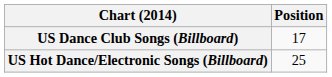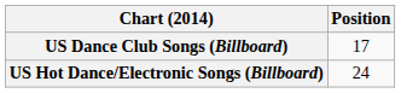 <table class="wikitable sortable plainrowheaders" style="text-align:center;">
 <tr>
 <th scope="col">Chart (2014)</th>
 <th scope="col">Position</th>
 </tr>
 <tr>
 <th scope="row">US Dance Club Songs (<em>Billboard</em>)</th>
 <td>17</td>
 </tr>
 <tr>
 <th scope="row">US Hot Dance/Electronic Songs (<em>Billboard</em>)</th>
-<td>25</td>
+<td>24</td>
 </tr>
 </table>
